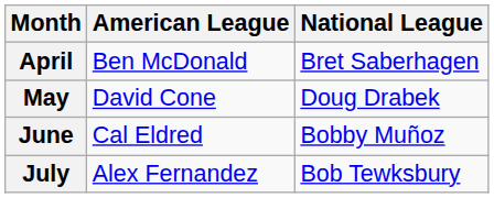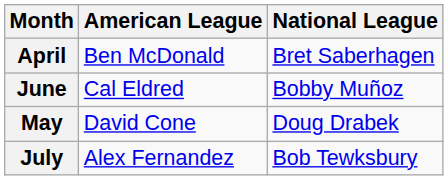 <table class="wikitable">
 <tr>
 <th>Month</th>
 <th>American League</th>
 <th>National League</th>
 </tr>
 <tr>
 <th>April</th>
 <td><a href='#'>Ben McDonald</a></td>
 <td><a href='#'>Bret Saberhagen</a></td>
 </tr>
 <tr>
+<th>June</th>
+<td><a href='#'>Cal Eldred</a></td>
+<td><a href='#'>Bobby Muñoz</a></td>
+</tr>
+<tr>
 <th>May</th>
 <td><a href='#'>David Cone</a></td>
 <td><a href='#'>Doug Drabek</a></td>
-</tr>
-<tr>
-<th>June</th>
-<td><a href='#'>Cal Eldred</a></td>
-<td><a href='#'>Bobby Muñoz</a></td>
 </tr>
 <tr>
 <th>July</th>
 <td><a href='#'>Alex Fernandez</a></td>
 <td><a href='#'>Bob Tewksbury</a></td>
 </tr>
 </table>
